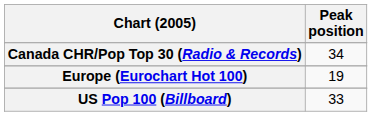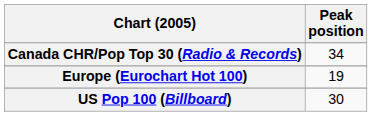 <table class="wikitable sortable plainrowheaders" style="text-align:center">
 <tr>
 <th>Chart (2005)</th>
 <th>Peak<br>position</th>
 </tr>
 <tr>
 </tr>
 <tr>
 </tr>
 <tr>
 </tr>
 <tr>
 </tr>
 <tr>
 <th scope="row">Canada CHR/Pop Top 30 (<em><a href='#'>Radio & Records</a></em>)</th>
 <td>34</td>
 </tr>
 <tr>
 </tr>
 <tr>
 <th scope="row">Europe (<a href='#'>Eurochart Hot 100</a>)</th>
 <td>19</td>
 </tr>
 <tr>
 </tr>
 <tr>
 </tr>
 <tr>
 </tr>
 <tr>
 </tr>
 <tr>
 </tr>
 <tr>
 </tr>
 <tr>
 </tr>
 <tr>
 </tr>
 <tr>
 </tr>
 <tr>
 </tr>
 <tr>
 </tr>
 <tr>
 </tr>
 <tr>
 </tr>
 <tr>
 </tr>
 <tr>
 <th scope="row">US <a href='#'>Pop 100</a> (<a href='#'><em>Billboard</em></a>)</th>
-<td>33</td>
+<td>30</td>
 </tr>
 </table>
